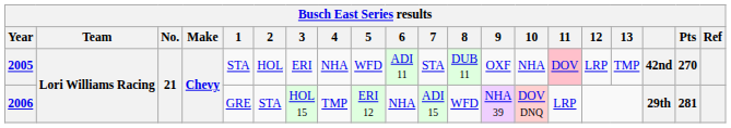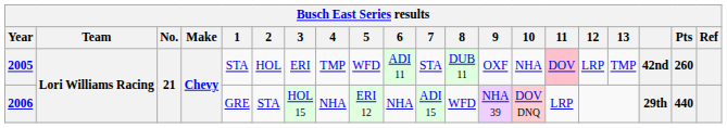 <table class="wikitable" style="text-align:center; font-size:75%">
 <tr>
 <th colspan=45><a href='#'>Busch East Series</a> results</th>
 </tr>
 <tr>
 <th>Year</th>
 <th>Team</th>
 <th>No.</th>
 <th>Make</th>
 <th>1</th>
 <th>2</th>
 <th>3</th>
 <th>4</th>
 <th>5</th>
 <th>6</th>
 <th>7</th>
 <th>8</th>
 <th>9</th>
 <th>10</th>
 <th>11</th>
 <th>12</th>
 <th>13</th>
 <th></th>
 <th>Pts</th>
 <th>Ref</th>
 </tr>
 <tr>
 <th><a href='#'>2005</a></th>
 <th rowspan=2>Lori Williams Racing</th>
 <th rowspan=2>21</th>
 <th rowspan=2><a href='#'>Chevy</a></th>
 <td><a href='#'>STA</a></td>
 <td><a href='#'>HOL</a></td>
 <td><a href='#'>ERI</a></td>
-<td><a href='#'>NHA</a></td>
+<td><a href='#'>TMP</a></td>
 <td><a href='#'>WFD</a></td>
 <td style="background:#DFFFDF;"><a href='#'>ADI</a><br><small>11</small></td>
 <td><a href='#'>STA</a></td>
 <td style="background:#DFFFDF;"><a href='#'>DUB</a><br><small>11</small></td>
 <td><a href='#'>OXF</a></td>
 <td><a href='#'>NHA</a></td>
 <td style="background: pink;"><a href='#'>DOV</a></td>
 <td><a href='#'>LRP</a></td>
 <td><a href='#'>TMP</a></td>
 <th>42nd</th>
-<th>270</th>
+<th>260</th>
 <th></th>
 </tr>
 <tr>
 <th><a href='#'>2006</a></th>
 <td><a href='#'>GRE</a></td>
 <td><a href='#'>STA</a></td>
 <td style="background:#DFFFDF;"><a href='#'>HOL</a><br><small>15</small></td>
-<td><a href='#'>TMP</a></td>
+<td><a href='#'>NHA</a></td>
 <td style="background:#DFFFDF;"><a href='#'>ERI</a><br><small>12</small></td>
 <td><a href='#'>NHA</a></td>
 <td style="background:#DFFFDF;"><a href='#'>ADI</a><br><small>15</small></td>
 <td><a href='#'>WFD</a></td>
 <td style="background:#EFCFFF;"><a href='#'>NHA</a><br><small>39</small></td>
 <td style="background:#FFCFCF;"><a href='#'>DOV</a><br><small>DNQ</small></td>
 <td><a href='#'>LRP</a></td>
 <td colspan=2></td>
 <th>29th</th>
-<th>281</th>
+<th>440</th>
 <th></th>
 </tr>
 </table>
